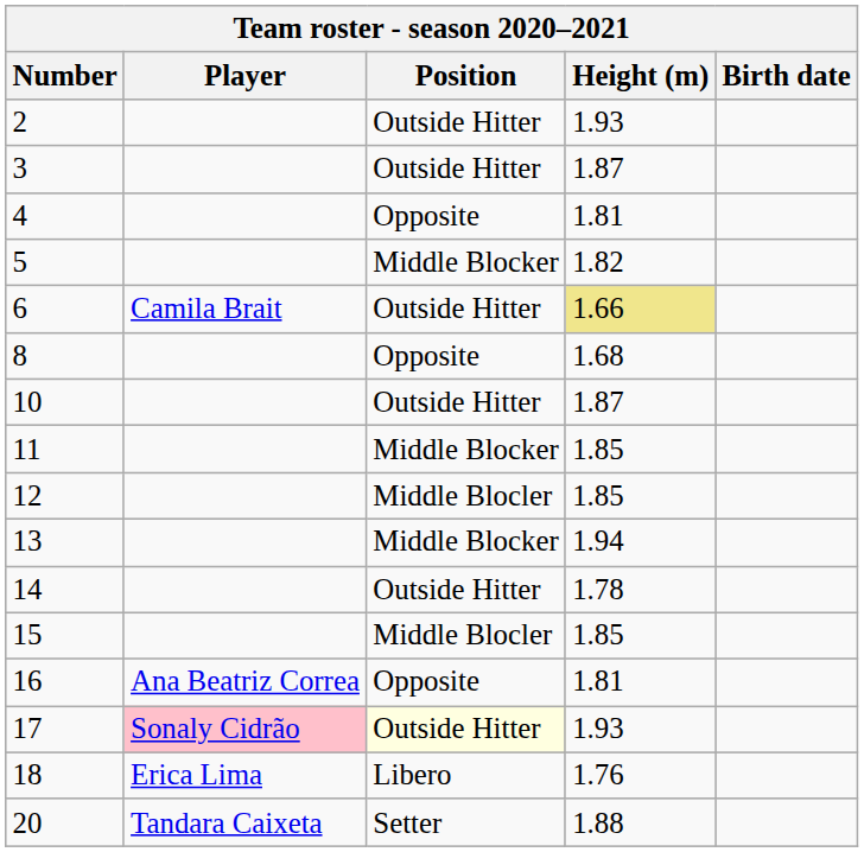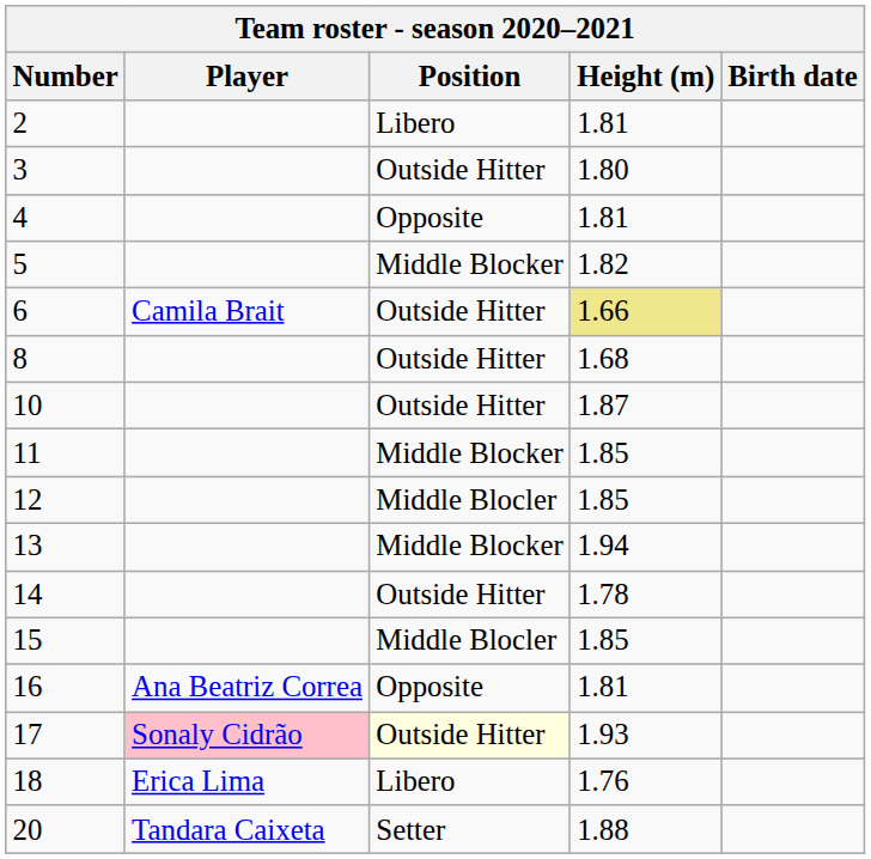 <table class="wikitable sortable mw-collapsible mw-collapsed" style="font-size:100%; text-align:leff;">
 <tr>
 <th colspan="5"><strong>Team roster - season 2020–2021</strong></th>
 </tr>
 <tr>
 <th>Number</th>
 <th>Player</th>
 <th>Position</th>
 <th>Height (m)</th>
 <th>Birth date</th>
 </tr>
 <tr>
 <td>2</td>
 <td align="left"> </td>
-<td>Outside Hitter</td>
-<td>1.93</td>
+<td>Libero</td>
+<td>1.81</td>
 <td align="right"></td>
 </tr>
 <tr>
 <td>3</td>
 <td align="left"> </td>
 <td>Outside Hitter</td>
-<td>1.87</td>
+<td>1.80</td>
 <td align="right"></td>
 </tr>
 <tr>
 <td>4</td>
 <td align="left"> </td>
 <td>Opposite</td>
 <td>1.81</td>
 <td align="right"></td>
 </tr>
 <tr>
 <td>5</td>
 <td align="left"> </td>
 <td>Middle Blocker</td>
 <td>1.82</td>
 <td align="right"></td>
 </tr>
 <tr>
 <td>6</td>
 <td> <a href='#'>Camila Brait</a></td>
 <td>Outside Hitter</td>
 <td style="background: khaki;">1.66</td>
 <td align="right"></td>
 </tr>
 <tr>
 <td>8</td>
 <td align="left"> </td>
-<td>Opposite</td>
+<td>Outside Hitter</td>
 <td>1.68</td>
 <td align="right"></td>
 </tr>
 <tr>
 <td>10</td>
 <td align="left"> </td>
 <td>Outside Hitter</td>
 <td>1.87</td>
 <td align="right"></td>
 </tr>
 <tr>
 <td>11</td>
 <td align="left"> </td>
 <td>Middle Blocker</td>
 <td>1.85</td>
 <td align="right"></td>
 </tr>
 <tr>
 <td>12</td>
 <td align="left"> </td>
 <td>Middle Blocler</td>
 <td>1.85</td>
 <td align="right"></td>
 </tr>
 <tr>
 <td>13</td>
 <td align="left"> </td>
 <td>Middle Blocker</td>
 <td>1.94</td>
 <td align="right"></td>
 </tr>
 <tr>
 <td>14</td>
 <td align="left"> </td>
 <td>Outside Hitter</td>
 <td>1.78</td>
 <td align="right"></td>
 </tr>
 <tr>
 <td>15</td>
 <td align="left"> </td>
 <td>Middle Blocler</td>
 <td>1.85</td>
 <td align="right"></td>
 </tr>
 <tr>
 <td>16</td>
 <td> <a href='#'>Ana Beatriz Correa</a></td>
 <td>Opposite</td>
 <td>1.81</td>
 <td align="right"></td>
 </tr>
 <tr>
 <td>17</td>
 <td style="background: pink;"> <a href='#'>Sonaly Cidrão</a></td>
 <td style="background: lightyellow;">Outside Hitter</td>
 <td>1.93</td>
 <td align="right"></td>
 </tr>
 <tr>
 <td>18</td>
 <td> <a href='#'>Erica Lima</a></td>
 <td>Libero</td>
 <td>1.76</td>
 <td align="right"></td>
 </tr>
 <tr>
 <td>20</td>
 <td> <a href='#'>Tandara Caixeta</a></td>
 <td>Setter</td>
 <td>1.88</td>
 <td align="right"></td>
 </tr>
 </table>
